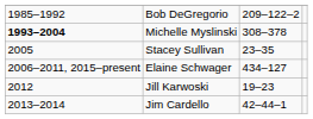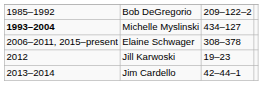 <table class="wikitable">
 <tr style="text-align:center;">
 </tr>
 <tr>
 <td>1985–1992</td>
 <td>Bob DeGregorio</td>
 <td>209–122–2</td>
 <td></td>
 </tr>
 <tr>
 <td><strong>1993–2004</strong></td>
 <td>Michelle Myslinski</td>
-<td>308–378</td>
-<td></td>
-</tr>
-<tr>
-<td>2005</td>
-<td>Stacey Sullivan</td>
-<td>23–35</td>
+<td>434–127</td>
 <td></td>
 </tr>
 <tr>
 <td>2006–2011, 2015–present</td>
 <td>Elaine Schwager</td>
-<td>434–127</td>
+<td>308–378</td>
 <td></td>
 </tr>
 <tr>
 <td>2012</td>
 <td>Jill Karwoski</td>
 <td>19–23</td>
 <td></td>
 </tr>
 <tr>
 <td>2013–2014</td>
 <td>Jim Cardello</td>
 <td>42–44–1</td>
 <td></td>
 </tr>
 </table>
